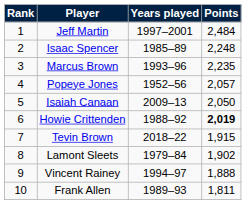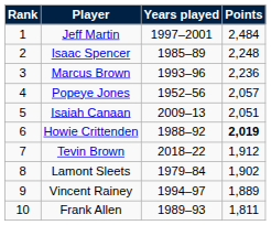 <table class="wikitable">
 <tr style="text-align:center; background:#002144; color:white;">
 <td><strong>Rank</strong></td>
 <td><strong>Player</strong></td>
 <td><strong>Years played</strong></td>
 <td><strong>Points</strong></td>
 </tr>
 <tr style="text-align:center;" bgcolor="">
 <td>1</td>
 <td><a href='#'>Jeff Martin</a></td>
 <td>1997–2001</td>
 <td>2,484</td>
 </tr>
 <tr style="text-align:center;" bgcolor="">
 <td>2</td>
 <td><a href='#'>Isaac Spencer</a></td>
 <td>1985–89</td>
 <td>2,248</td>
 </tr>
 <tr style="text-align:center;" bgcolor="">
 <td>3</td>
 <td><a href='#'>Marcus Brown</a></td>
 <td>1993–96</td>
-<td>2,235</td>
+<td>2,236</td>
 </tr>
 <tr style="text-align:center;" bgcolor="">
 <td>4</td>
 <td><a href='#'>Popeye Jones</a></td>
 <td>1952–56</td>
 <td>2,057</td>
 </tr>
 <tr style="text-align:center;" bgcolor="">
 <td>5</td>
 <td><a href='#'>Isaiah Canaan</a></td>
 <td>2009–13</td>
-<td>2,050</td>
+<td>2,051</td>
 </tr>
 <tr style="text-align:center;" bgcolor="">
 <td>6</td>
 <td><a href='#'>Howie Crittenden</a></td>
 <td>1988–92</td>
 <td><strong>2,019</strong></td>
 </tr>
 <tr style="text-align:center;" bgcolor="">
 <td>7</td>
 <td><a href='#'>Tevin Brown</a></td>
 <td>2018–22</td>
-<td>1,915</td>
+<td>1,912</td>
 </tr>
 <tr style="text-align:center;" bgcolor="">
 <td>8</td>
 <td>Lamont Sleets</td>
 <td>1979–84</td>
 <td>1,902</td>
 </tr>
 <tr style="text-align:center;" bgcolor="">
 <td>9</td>
 <td>Vincent Rainey</td>
 <td>1994–97</td>
-<td>1,888</td>
+<td>1,889</td>
 </tr>
 <tr style="text-align:center;" bgcolor="">
 <td>10</td>
 <td>Frank Allen</td>
 <td>1989–93</td>
 <td>1,811</td>
 </tr>
 </table>
